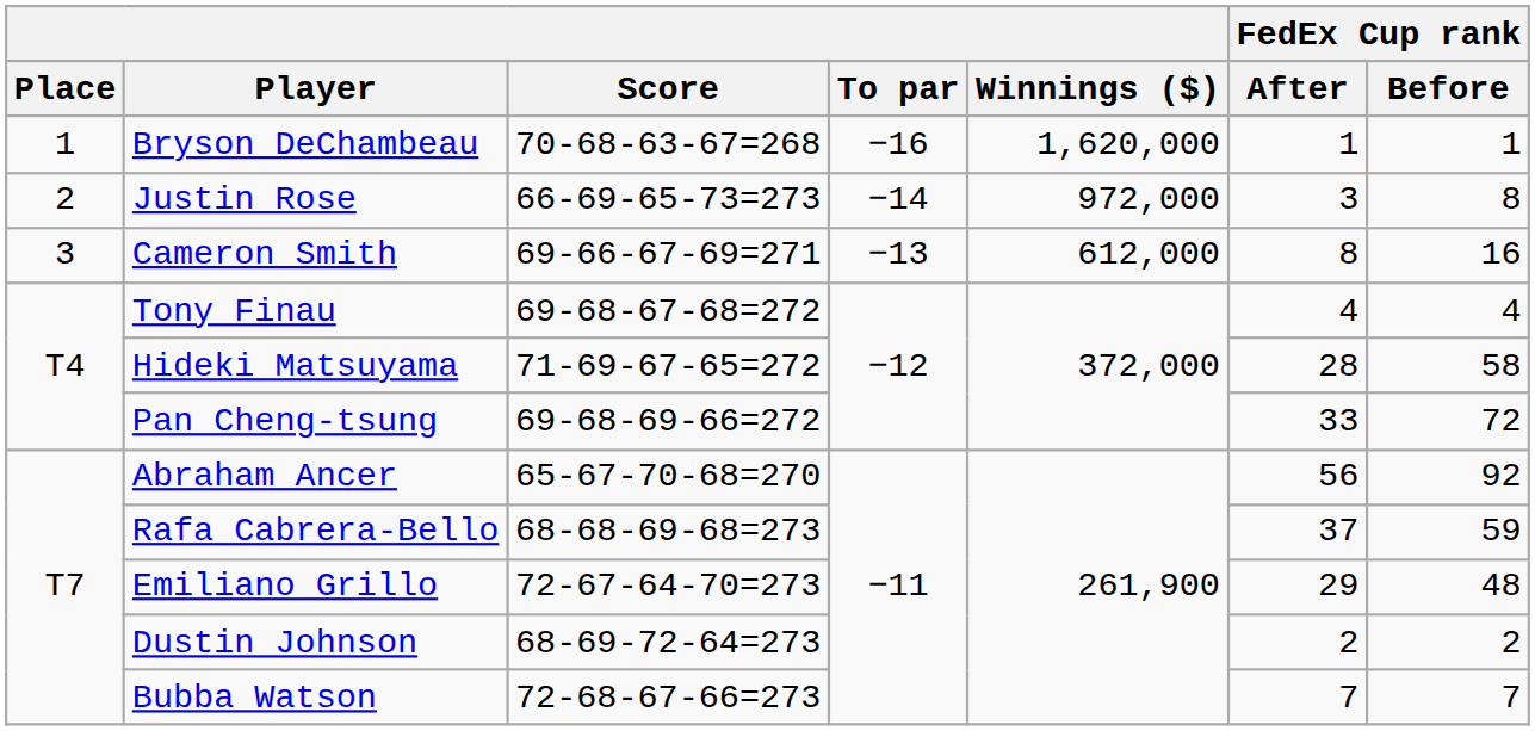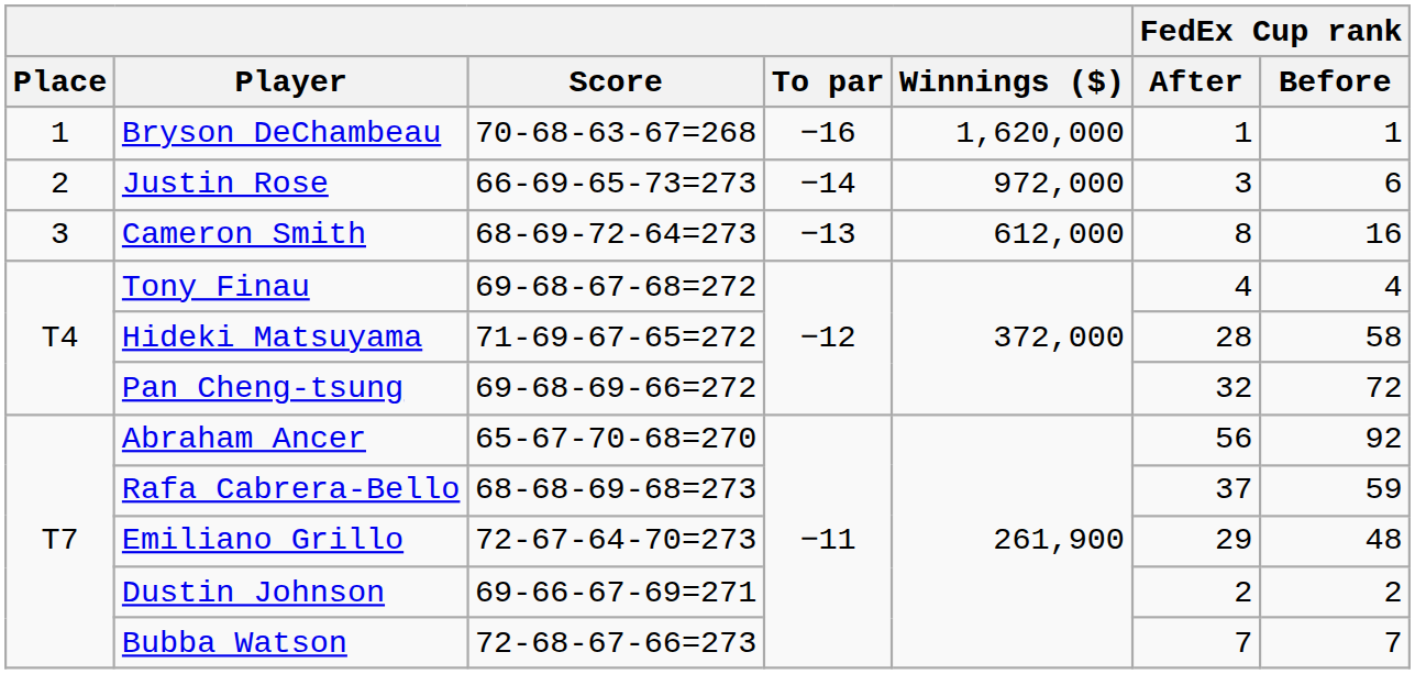 <table class=wikitable>
 <tr>
 <th colspan=5></th>
 <th colspan=2>FedEx Cup rank</th>
 </tr>
 <tr>
 <th>Place</th>
 <th>Player</th>
 <th>Score</th>
 <th>To par</th>
 <th>Winnings ($)</th>
 <th>After</th>
 <th>Before</th>
 </tr>
 <tr>
 <td align=center>1</td>
 <td> <a href='#'>Bryson DeChambeau</a></td>
 <td>70-68-63-67=268</td>
 <td align=center>−16</td>
 <td align=right>1,620,000</td>
 <td align=right>1</td>
 <td align=right>1</td>
 </tr>
 <tr>
 <td align=center>2</td>
 <td> <a href='#'>Justin Rose</a></td>
 <td>66-69-65-73=273</td>
 <td align=center>−14</td>
 <td align=right>972,000</td>
 <td align=right>3</td>
-<td align=right>8</td>
+<td align=right>6</td>
 </tr>
 <tr>
 <td align=center>3</td>
 <td> <a href='#'>Cameron Smith</a></td>
-<td>69-66-67-69=271</td>
+<td>68-69-72-64=273</td>
 <td align=center>−13</td>
 <td align=right>612,000</td>
 <td align=right>8</td>
 <td align=right>16</td>
 </tr>
 <tr>
 <td align=center rowspan=3>T4</td>
 <td> <a href='#'>Tony Finau</a></td>
 <td>69-68-67-68=272</td>
 <td align=center rowspan=3>−12</td>
 <td align=right rowspan=3>372,000</td>
 <td align=right>4</td>
 <td align=right>4</td>
 </tr>
 <tr>
 <td> <a href='#'>Hideki Matsuyama</a></td>
 <td>71-69-67-65=272</td>
 <td align=right>28</td>
 <td align=right>58</td>
 </tr>
 <tr>
 <td> <a href='#'>Pan Cheng-tsung</a></td>
 <td>69-68-69-66=272</td>
-<td align=right>33</td>
+<td align=right>32</td>
 <td align=right>72</td>
 </tr>
 <tr>
 <td align=center rowspan=5>T7</td>
 <td> <a href='#'>Abraham Ancer</a></td>
 <td>65-67-70-68=270</td>
 <td align=center rowspan=5>−11</td>
 <td align=right rowspan=5>261,900</td>
 <td align=right>56</td>
 <td align=right>92</td>
 </tr>
 <tr>
 <td> <a href='#'>Rafa Cabrera-Bello</a></td>
 <td>68-68-69-68=273</td>
 <td align=right>37</td>
 <td align=right>59</td>
 </tr>
 <tr>
 <td> <a href='#'>Emiliano Grillo</a></td>
 <td>72-67-64-70=273</td>
 <td align=right>29</td>
 <td align=right>48</td>
 </tr>
 <tr>
 <td> <a href='#'>Dustin Johnson</a></td>
-<td>68-69-72-64=273</td>
+<td>69-66-67-69=271</td>
 <td align=right>2</td>
 <td align=right>2</td>
 </tr>
 <tr>
 <td> <a href='#'>Bubba Watson</a></td>
 <td>72-68-67-66=273</td>
 <td align=right>7</td>
 <td align=right>7</td>
 </tr>
 </table>
